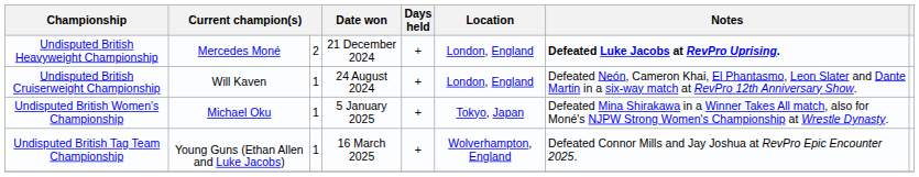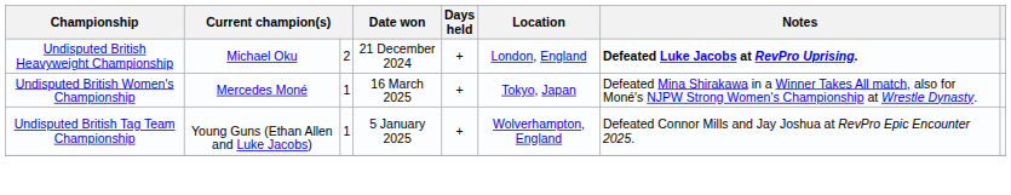 <table class="wikitable" width=85% style="text-align:center; background:#fcfdff; font-size:85%;">
 <tr>
 <th>Championship</th>
 <th colspan=2>Current champion(s)</th>
 <th>Date won</th>
 <th>Days<br>held</th>
 <th>Location</th>
 <th>Notes</th>
 <th class="unsortable"></th>
 </tr>
 <tr>
 <td><a href='#'>Undisputed British Heavyweight Championship</a></td>
-<td><a href='#'>Mercedes Moné</a></td>
+<td><a href='#'>Michael Oku</a></td>
 <td>2</td>
 <td>21 December 2024</td>
 <td>+</td>
 <td><a href='#'>London</a>, <a href='#'>England</a></td>
 <td align=left><strong>Defeated <a href='#'>Luke Jacobs</a> at <em><a href='#'>RevPro Uprising</a></em>.</strong></td>
 <td></td>
 </tr>
 <tr>
-<td><a href='#'>Undisputed British Cruiserweight Championship</a></td>
-<td>Will Kaven</td>
+<td><a href='#'>Undisputed British Women's Championship</a></td>
+<td><a href='#'>Mercedes Moné</a></td>
 <td>1</td>
-<td>24 August 2024</td>
-<td>+</td>
-<td><a href='#'>London</a>, <a href='#'>England</a></td>
-<td align=left>Defeated <a href='#'>Neón</a>, Cameron Khai, <a href='#'>El Phantasmo</a>, <a href='#'>Leon Slater</a> and  <a href='#'>Dante Martin</a> in a <a href='#'>six-way match</a> at <em><a href='#'>RevPro 12th Anniversary Show</a></em>.</td>
-<td></td>
-</tr>
-<tr>
-<td><a href='#'>Undisputed British Women's Championship</a></td>
-<td><a href='#'>Michael Oku</a></td>
-<td>1</td>
-<td>5 January 2025</td>
+<td>16 March 2025</td>
 <td>+</td>
 <td><a href='#'>Tokyo</a>, <a href='#'>Japan</a></td>
 <td align=left>Defeated <a href='#'>Mina Shirakawa</a> in a <a href='#'>Winner Takes All match</a>, also for Moné's <a href='#'>NJPW Strong Women's Championship</a> at <em><a href='#'>Wrestle Dynasty</a></em>.</td>
 <td></td>
 </tr>
 <tr>
 <td><a href='#'>Undisputed British Tag Team Championship</a></td>
 <td><br>Young Guns (Ethan Allen and <a href='#'>Luke Jacobs</a>)</td>
 <td>1<br></td>
-<td>16 March 2025</td>
+<td>5 January 2025</td>
 <td>+</td>
 <td><a href='#'>Wolverhampton</a>, <a href='#'>England</a></td>
 <td align=left>Defeated Connor Mills and Jay Joshua at <em>RevPro Epic Encounter 2025</em>.</td>
 <td></td>
 </tr>
 <tr>
 </tr>
 </table>
